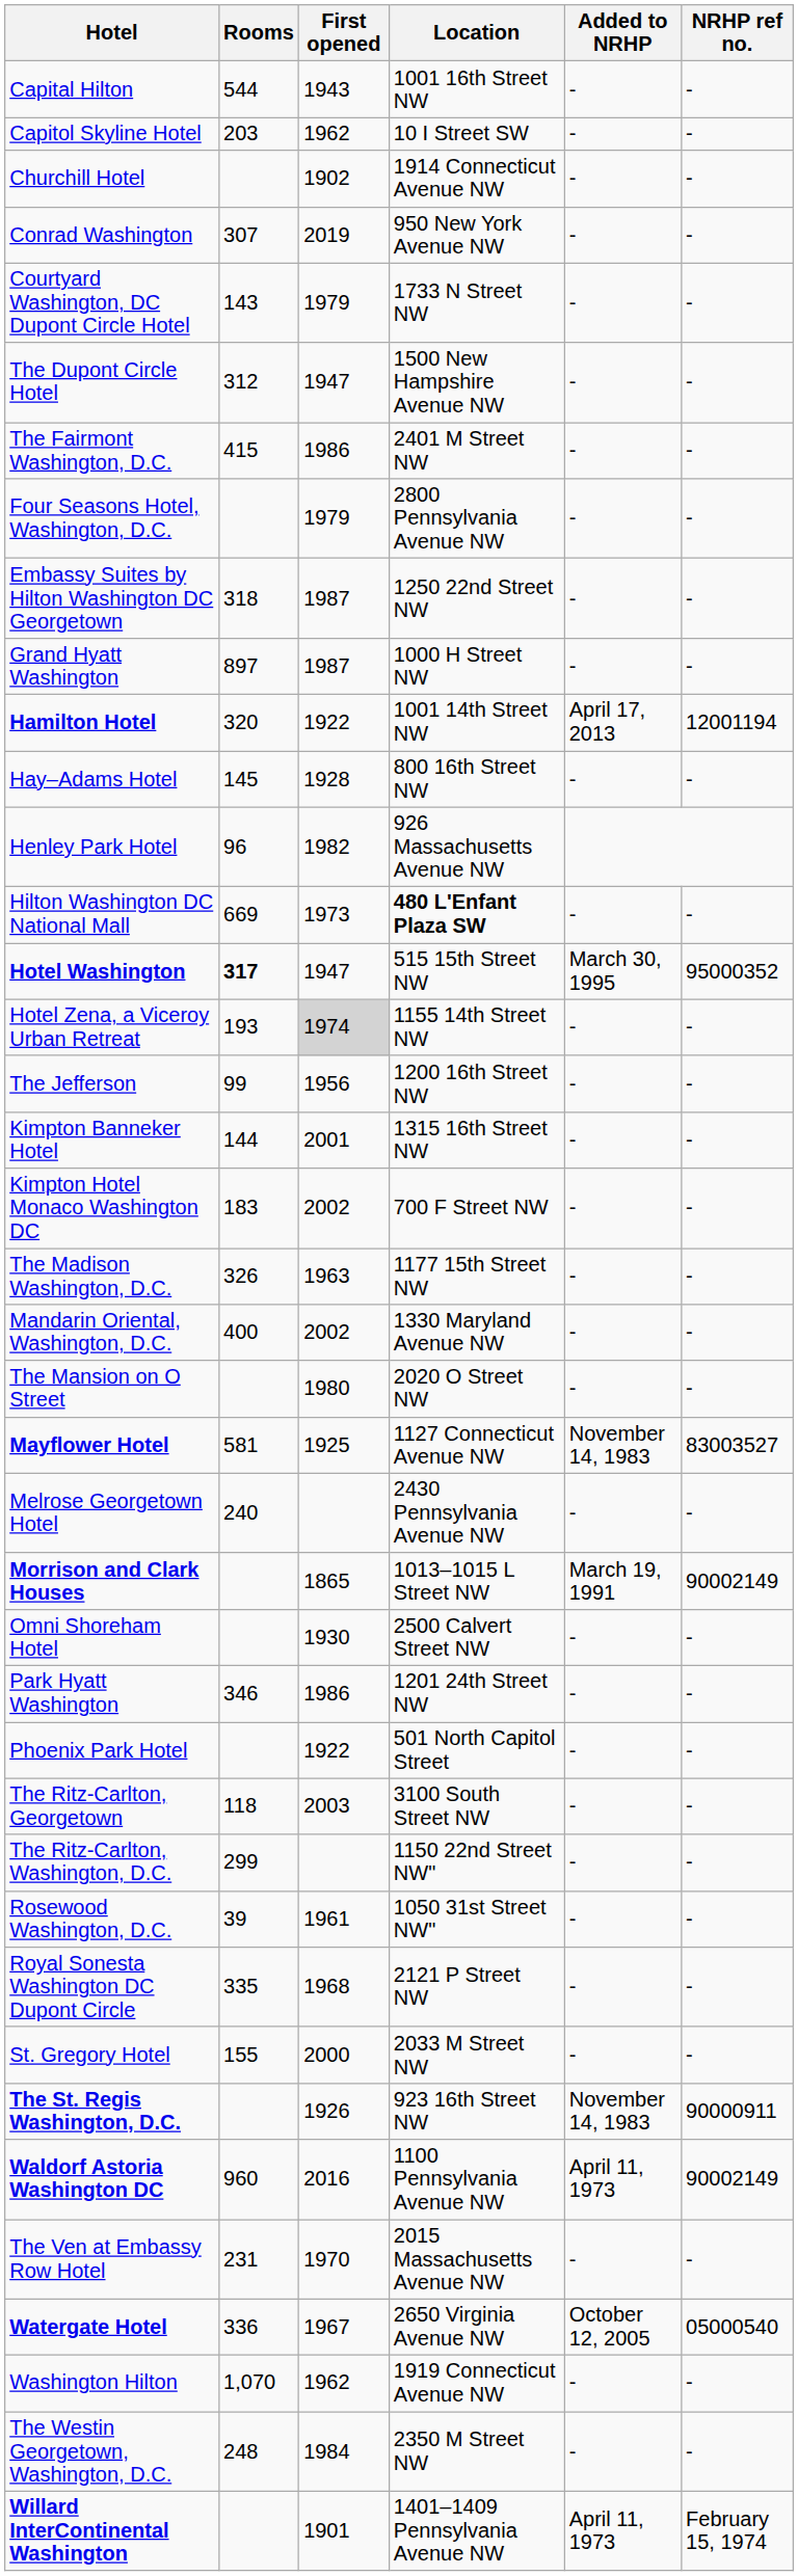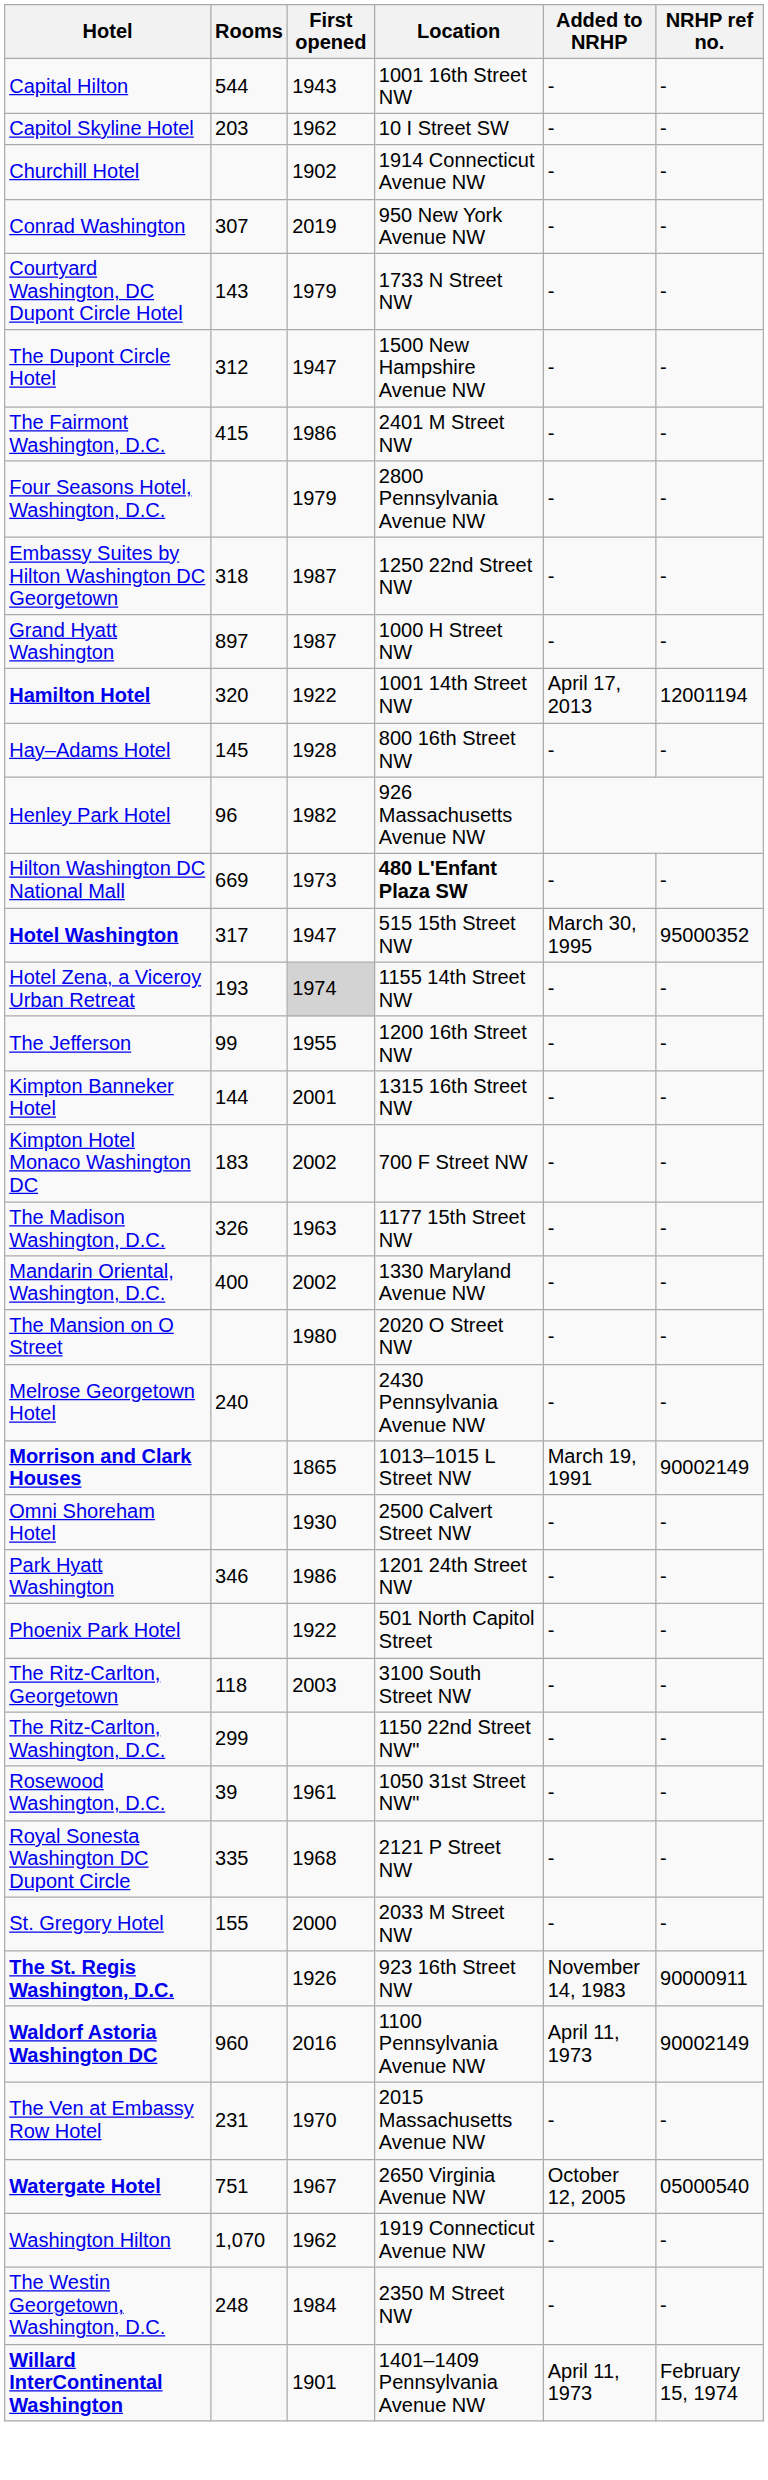 <table class="wikitable sortable">
 <tr>
 <th>Hotel</th>
 <th>Rooms</th>
 <th>First opened</th>
 <th>Location</th>
 <th>Added to NRHP</th>
 <th>NRHP ref no.</th>
 </tr>
 <tr>
 <td><a href='#'>Capital Hilton</a></td>
 <td>544</td>
 <td>1943</td>
 <td data-sort-value="16th Street NW, 1001">1001 16th Street NW</td>
 <td>-</td>
 <td>-</td>
 </tr>
 <tr>
 <td><a href='#'>Capitol Skyline Hotel</a></td>
 <td>203</td>
 <td>1962</td>
 <td data-sort-value="I Street SW, 10">10 I Street SW</td>
 <td>-</td>
 <td>-</td>
 </tr>
 <tr>
 <td><a href='#'>Churchill Hotel</a></td>
 <td></td>
 <td>1902</td>
 <td data-sort-value="Connecticut Avenue NW, 1914">1914 Connecticut Avenue NW</td>
 <td>-</td>
 <td>-</td>
 </tr>
 <tr>
 <td><a href='#'>Conrad Washington</a></td>
 <td>307</td>
 <td>2019</td>
 <td data-sort-value="New York Avenue NW, 950">950 New York Avenue NW</td>
 <td>-</td>
 <td>-</td>
 </tr>
 <tr>
 <td><a href='#'>Courtyard Washington, DC Dupont Circle Hotel</a></td>
 <td>143</td>
 <td>1979</td>
 <td data-sort-value="N Street NW, 1733">1733 N Street NW</td>
 <td>-</td>
 <td>-</td>
 </tr>
 <tr>
 <td data-sort-value="Dupont Circle Hotel, The"><a href='#'>The Dupont Circle Hotel</a></td>
 <td>312</td>
 <td>1947</td>
 <td data-sort-value="New Hampshire Avenue NW, 1500">1500 New Hampshire Avenue NW</td>
 <td>-</td>
 <td>-</td>
 </tr>
 <tr>
 <td data-sort-value="Fairmont Washington, D.C., The"><a href='#'>The Fairmont Washington, D.C.</a></td>
 <td>415</td>
 <td>1986</td>
 <td data-sort-value="M Street NW, 2401">2401 M Street NW</td>
 <td>-</td>
 <td>-</td>
 </tr>
 <tr>
 <td><a href='#'>Four Seasons Hotel, Washington, D.C.</a></td>
 <td></td>
 <td>1979</td>
 <td data-sort-value="Pennsylvania Avenue NW, 2800">2800 Pennsylvania Avenue NW</td>
 <td>-</td>
 <td>-</td>
 </tr>
 <tr>
 <td><a href='#'>Embassy Suites by Hilton Washington DC Georgetown</a></td>
 <td>318</td>
 <td>1987</td>
 <td data-sort-value="22nd Street NW, 1250">1250 22nd Street NW</td>
 <td>-</td>
 <td>-</td>
 </tr>
 <tr>
 <td><a href='#'>Grand Hyatt Washington</a></td>
 <td>897</td>
 <td>1987</td>
 <td data-sort-value="H Street NW, 1000">1000 H Street NW</td>
 <td>-</td>
 <td>-</td>
 </tr>
 <tr>
 <td><strong><a href='#'>Hamilton Hotel</a></strong></td>
 <td>320</td>
 <td>1922</td>
 <td data-sort-value="14th Street NW, 1001">1001 14th Street NW</td>
 <td>April 17, 2013</td>
 <td>12001194</td>
 </tr>
 <tr>
 <td><a href='#'>Hay–Adams Hotel</a></td>
 <td>145</td>
 <td>1928</td>
 <td data-sort-value="16th Street NW, 800">800 16th Street NW</td>
 <td>-</td>
 <td>-</td>
 </tr>
 <tr>
 <td><a href='#'>Henley Park Hotel</a></td>
 <td>96</td>
 <td>1982</td>
 <td data-sort-value="Massachusetts Avenue NW, 926">926 Massachusetts Avenue NW</td>
 </tr>
 <tr>
 <td><a href='#'>Hilton Washington DC National Mall</a></td>
 <td>669</td>
 <td>1973</td>
 <td data-sort-value="L'Enfant Plaza SW, 480"><strong>480 L'Enfant Plaza SW</strong></td>
 <td>-</td>
 <td>-</td>
 </tr>
 <tr>
 <td><strong><a href='#'>Hotel Washington</a></strong></td>
-<td><strong>317</strong></td>
+<td>317</td>
 <td>1947</td>
 <td data-sort-value="15th Street NW, 515">515 15th Street NW</td>
 <td>March 30, 1995</td>
 <td>95000352</td>
 </tr>
 <tr>
 <td><a href='#'>Hotel Zena, a Viceroy Urban Retreat</a></td>
 <td>193</td>
 <td style="background: lightgrey;">1974</td>
 <td data-sort-value="14th Street NW, 1155">1155 14th Street NW</td>
 <td>-</td>
 <td>-</td>
 </tr>
 <tr>
 <td data-sort-value="Jefferson, The"><a href='#'>The Jefferson</a></td>
 <td>99</td>
-<td>1956</td>
+<td>1955</td>
 <td data-sort-value="16th Street NW, 1200">1200 16th Street NW</td>
 <td>-</td>
 <td>-</td>
 </tr>
 <tr>
 <td><a href='#'>Kimpton Banneker Hotel</a></td>
 <td>144</td>
 <td>2001</td>
 <td data-sort-value="16th Street NW, 1315">1315 16th Street NW</td>
 <td>-</td>
 <td>-</td>
 </tr>
 <tr>
 <td><a href='#'>Kimpton Hotel Monaco Washington DC</a></td>
 <td>183</td>
 <td>2002</td>
 <td data-sort-value="F Street NW, 700">700 F Street NW</td>
 <td>-</td>
 <td>-</td>
 </tr>
 <tr>
 <td data-sort-value="Madison Washington, D.C., The"><a href='#'>The Madison Washington, D.C.</a></td>
 <td>326</td>
 <td>1963</td>
 <td data-sort-value="15th Street NW, 1177">1177 15th Street NW</td>
 <td>-</td>
 <td>-</td>
 </tr>
 <tr>
 <td><a href='#'>Mandarin Oriental, Washington, D.C.</a></td>
 <td>400</td>
 <td>2002</td>
 <td data-sort-value="Maryland Avenue NW, 1330">1330 Maryland Avenue NW</td>
 <td>-</td>
 <td>-</td>
 </tr>
 <tr>
 <td data-sort-value="Mansion on O Street, The"><a href='#'>The Mansion on O Street</a></td>
 <td></td>
 <td>1980</td>
 <td data-sort-value="O Street NW, 2020">2020 O Street NW</td>
 <td>-</td>
 <td>-</td>
-</tr>
-<tr>
-<td><strong><a href='#'>Mayflower Hotel</a></strong></td>
-<td>581</td>
-<td>1925</td>
-<td data-sort-value="Connecticut Avenue NW, 1127">1127 Connecticut Avenue NW</td>
-<td>November 14, 1983</td>
-<td>83003527</td>
 </tr>
 <tr>
 <td><a href='#'>Melrose Georgetown Hotel</a></td>
 <td>240</td>
 <td></td>
 <td data-sort-value="Pennsylvania Avenue NW, 2430">2430 Pennsylvania Avenue NW</td>
 <td>-</td>
 <td>-</td>
 </tr>
 <tr>
 <td><strong><a href='#'>Morrison and Clark Houses</a></strong></td>
 <td></td>
 <td>1865</td>
 <td data-sort-value="L Street NW, 1013–1015">1013–1015 L Street NW</td>
 <td>March 19, 1991</td>
 <td>90002149</td>
 </tr>
 <tr>
 <td><a href='#'>Omni Shoreham Hotel</a></td>
 <td></td>
 <td>1930</td>
 <td data-sort-value="Calvert Street NW, 2500">2500 Calvert Street NW</td>
 <td>-</td>
 <td>-</td>
 </tr>
 <tr>
 <td><a href='#'>Park Hyatt Washington</a></td>
 <td>346</td>
 <td>1986</td>
 <td data-sort-value="24th Street NW, 1202">1201 24th Street NW</td>
 <td>-</td>
 <td>-</td>
 </tr>
 <tr>
 <td><a href='#'>Phoenix Park Hotel</a></td>
 <td></td>
 <td>1922</td>
 <td data-sort-value="North Capitol Street, 501">501 North Capitol Street</td>
 <td>-</td>
 <td>-</td>
 </tr>
 <tr>
 <td data-sort-value="Ritz-Carlton Georgetown, The"><a href='#'>The Ritz-Carlton, Georgetown</a></td>
 <td>118</td>
 <td>2003</td>
 <td data-sort-value="South Street NW, 3100">3100 South Street NW</td>
 <td>-</td>
 <td>-</td>
 </tr>
 <tr>
 <td data-sort-value="Ritz-Carlton Washington D.C., The"><a href='#'>The Ritz-Carlton, Washington, D.C.</a></td>
 <td>299</td>
 <td></td>
 <td data-sort-value="22nd Street NW, 1150">1150 22nd Street NW"</td>
 <td>-</td>
 <td>-</td>
 </tr>
 <tr>
 <td><a href='#'>Rosewood Washington, D.C.</a></td>
 <td>39</td>
 <td>1961</td>
 <td data-sort-value="31st Street NW, 1050">1050 31st Street NW"</td>
 <td>-</td>
 <td>-</td>
 </tr>
 <tr>
 <td><a href='#'>Royal Sonesta Washington DC Dupont Circle</a></td>
 <td>335</td>
 <td>1968</td>
 <td data-sort-value="P Street NW, 2121">2121 P Street NW</td>
 <td>-</td>
 <td>-</td>
 </tr>
 <tr>
 <td><a href='#'>St. Gregory Hotel</a></td>
 <td>155</td>
 <td>2000</td>
 <td data-sort-value="M Street NW, 2033">2033 M Street NW</td>
 <td>-</td>
 <td>-</td>
 </tr>
 <tr>
 <td data-sort-value="St. Regis Washington D.C., The"><strong><a href='#'>The St. Regis Washington, D.C.</a></strong></td>
 <td></td>
 <td>1926</td>
 <td data-sort-value="16th Street NW, 923">923 16th Street NW</td>
 <td>November 14, 1983</td>
 <td>90000911</td>
 </tr>
 <tr>
 <td><strong><a href='#'>Waldorf Astoria Washington DC</a></strong></td>
 <td>960</td>
 <td>2016</td>
 <td data-sort-value="Pennsylvania Avenue NW, 1100">1100 Pennsylvania Avenue NW</td>
 <td>April 11, 1973</td>
 <td>90002149</td>
 </tr>
 <tr>
 <td data-sort-value="Ven at Embassy Row, The"><a href='#'>The Ven at Embassy Row Hotel</a></td>
 <td>231</td>
 <td>1970</td>
 <td data-sort-value="Massachusetts Avenue NW, 2015">2015 Massachusetts Avenue NW</td>
 <td>-</td>
 <td>-</td>
 </tr>
 <tr>
 <td><strong><a href='#'>Watergate Hotel</a></strong></td>
-<td>336</td>
+<td>751</td>
 <td>1967</td>
 <td data-sort-value="Virginia Avenue NW, 2650">2650 Virginia Avenue NW</td>
 <td>October 12, 2005</td>
 <td>05000540</td>
 </tr>
 <tr>
 <td><a href='#'>Washington Hilton</a></td>
 <td>1,070</td>
 <td>1962</td>
 <td data-sort-value="Connecticut Avenue NW, 1919">1919 Connecticut Avenue NW</td>
 <td>-</td>
 <td>-</td>
 </tr>
 <tr>
 <td data-sort-value="Westin Georgetown Washington D.C., The"><a href='#'>The Westin Georgetown, Washington, D.C.</a></td>
 <td>248</td>
 <td>1984</td>
 <td data-sort-value="M Street NW, 2350">2350 M Street NW</td>
 <td>-</td>
 <td>-</td>
 </tr>
 <tr>
 <td><strong><a href='#'>Willard InterContinental Washington</a></strong></td>
 <td></td>
 <td>1901</td>
 <td data-sort-value="Pennsylvania Avenue NW, 1401–1409">1401–1409 Pennsylvania Avenue NW</td>
 <td>April 11, 1973</td>
 <td>February 15, 1974</td>
 </tr>
 </table>
